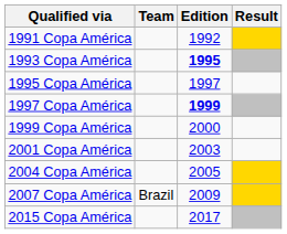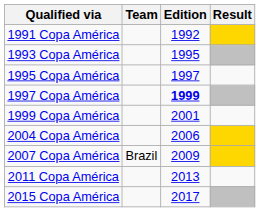 <table class="wikitable sortable" style="font-size:95%; text-align:center" text-align:left"|>
 <tr>
 <th>Qualified via</th>
 <th>Team</th>
 <th>Edition</th>
 <th>Result</th>
 </tr>
 <tr>
 <td><a href='#'>1991 Copa América</a></td>
 <td align=left></td>
 <td><a href='#'>1992</a></td>
 <td bgcolor=gold></td>
 </tr>
 <tr>
 <td><a href='#'>1993 Copa América</a></td>
 <td align=left></td>
-<td><strong><a href='#'>1995</a></strong></td>
+<td><a href='#'>1995</a></td>
 <td bgcolor=silver></td>
 </tr>
 <tr>
 <td><a href='#'>1995 Copa América</a></td>
 <td align=left></td>
 <td><a href='#'>1997</a></td>
 <td></td>
 </tr>
 <tr>
 <td><a href='#'>1997 Copa América</a></td>
 <td align=left></td>
 <td><strong><a href='#'>1999</a></strong></td>
 <td bgcolor=silver></td>
 </tr>
 <tr>
 <td><a href='#'>1999 Copa América</a></td>
 <td align=left></td>
-<td><a href='#'>2000</a></td>
-<td></td>
-</tr>
-<tr>
-<td><a href='#'>2001 Copa América</a></td>
-<td align=left></td>
-<td><a href='#'>2003</a></td>
+<td><a href='#'>2001</a></td>
 <td></td>
 </tr>
 <tr>
 <td><a href='#'>2004 Copa América</a></td>
 <td align=left></td>
-<td><a href='#'>2005</a></td>
+<td><a href='#'>2006</a></td>
 <td bgcolor=gold></td>
 </tr>
 <tr>
 <td><a href='#'>2007 Copa América</a></td>
 <td align=left> Brazil</td>
 <td><a href='#'>2009</a></td>
 <td bgcolor=gold></td>
 </tr>
 <tr>
+<td><a href='#'>2011 Copa América</a></td>
+<td align=left></td>
+<td><a href='#'>2013</a></td>
+<td></td>
+</tr>
+<tr>
 <td><a href='#'>2015 Copa América</a></td>
 <td align=left></td>
 <td><a href='#'>2017</a></td>
 <td bgcolor=silver></td>
 </tr>
 </table>
